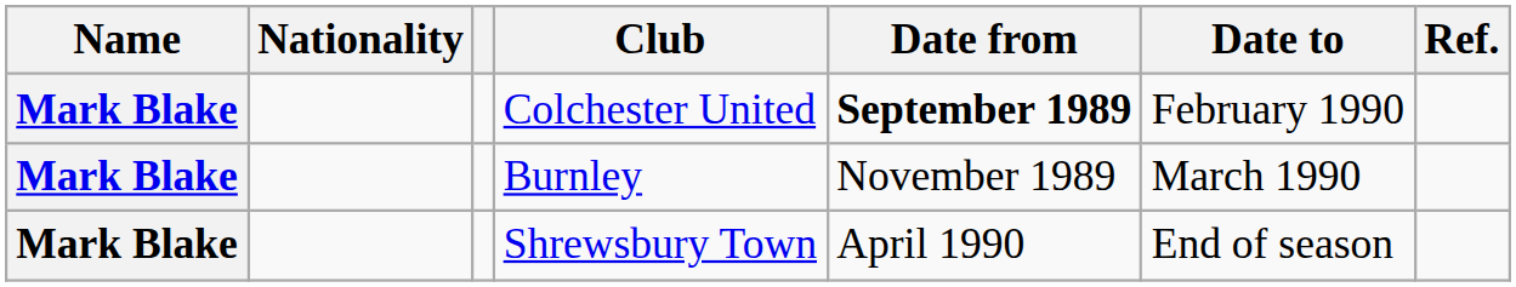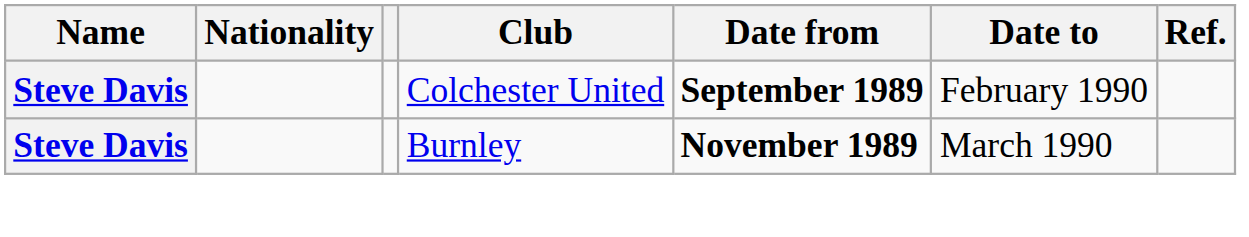 <table class="wikitable plainrowheaders">
 <tr>
 <th scope="col">Name</th>
 <th scope="col">Nationality</th>
 <th scope="col"></th>
 <th scope="col">Club</th>
 <th scope="col">Date from</th>
 <th scope="col">Date to</th>
 <th scope="col">Ref.</th>
 </tr>
 <tr>
-<th scope="row"><a href='#'>Mark Blake</a></th>
+<th scope="row"><a href='#'>Steve Davis</a></th>
 <td></td>
 <td align="center"></td>
 <td> <a href='#'>Colchester United</a></td>
 <td><strong>September 1989</strong></td>
 <td>February 1990</td>
 <td align="center"></td>
 </tr>
 <tr>
-<th scope="row"><a href='#'>Mark Blake</a></th>
+<th scope="row"><a href='#'>Steve Davis</a></th>
 <td></td>
 <td align="center"></td>
 <td> <a href='#'>Burnley</a></td>
-<td>November 1989</td>
+<td><strong>November 1989</strong></td>
 <td>March 1990</td>
 <td align="center"></td>
 </tr>
-<tr>
-<th scope="row">Mark Blake</th>
-<td></td>
-<td align="center"></td>
-<td> <a href='#'>Shrewsbury Town</a></td>
-<td>April 1990</td>
-<td>End of season</td>
-<td align="center"></td>
-</tr>
 </table>
